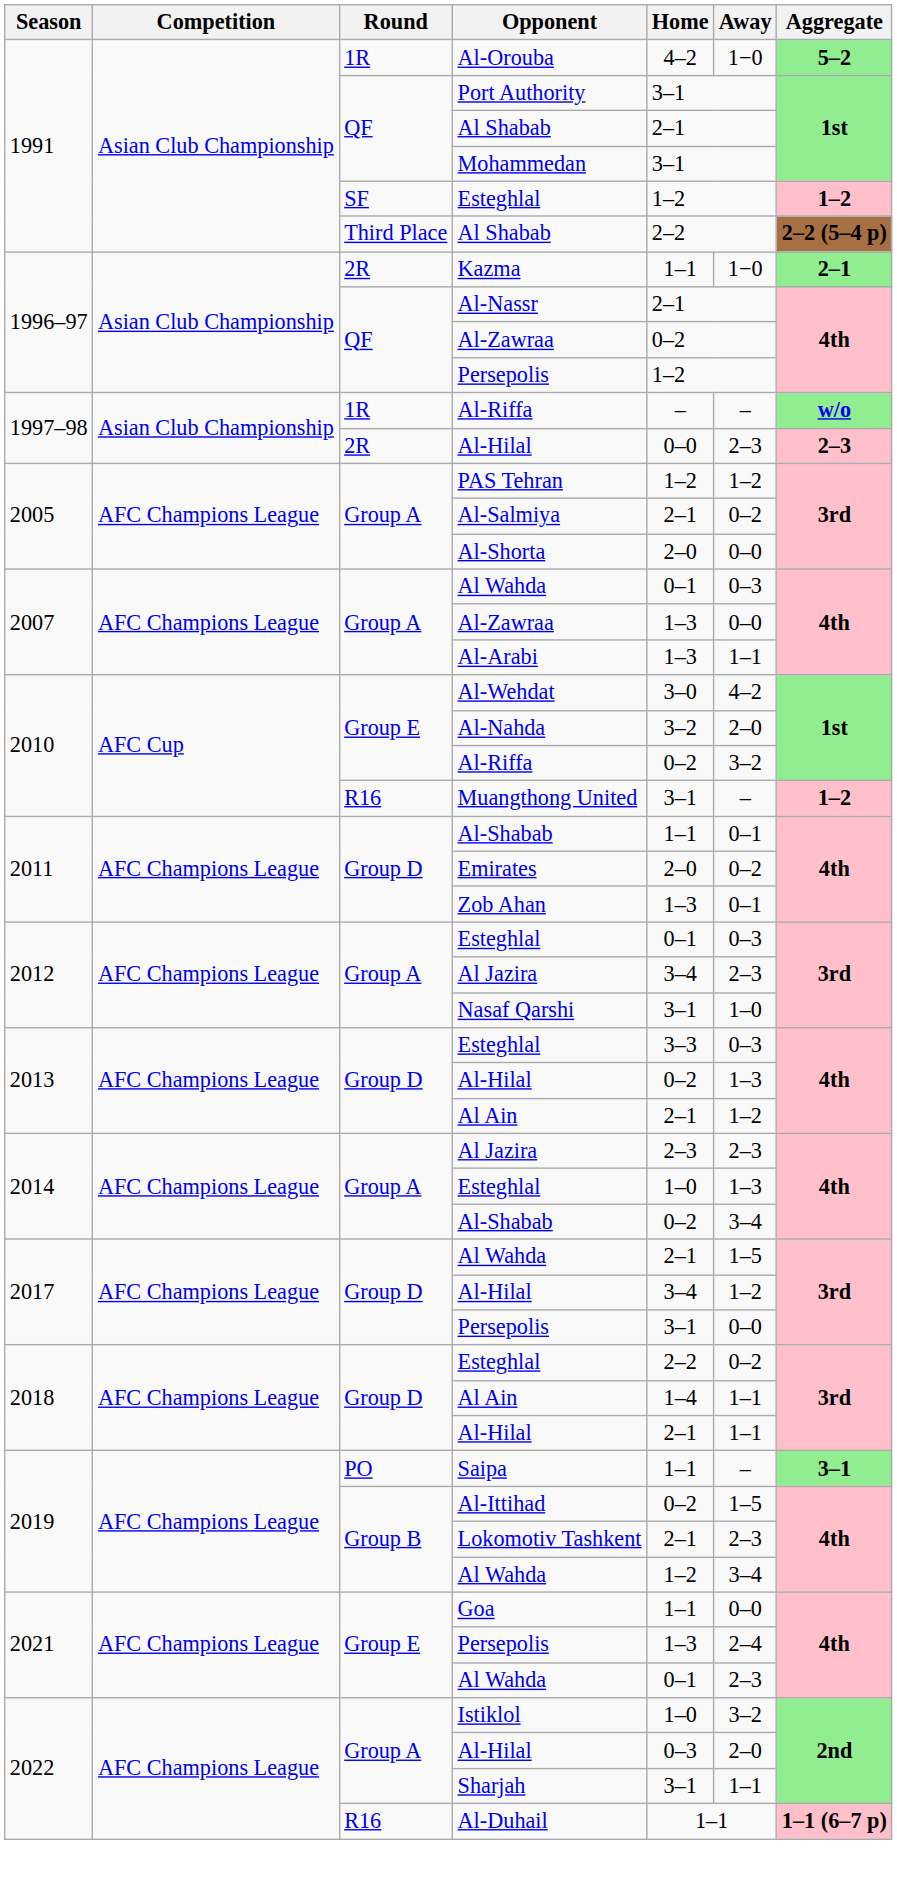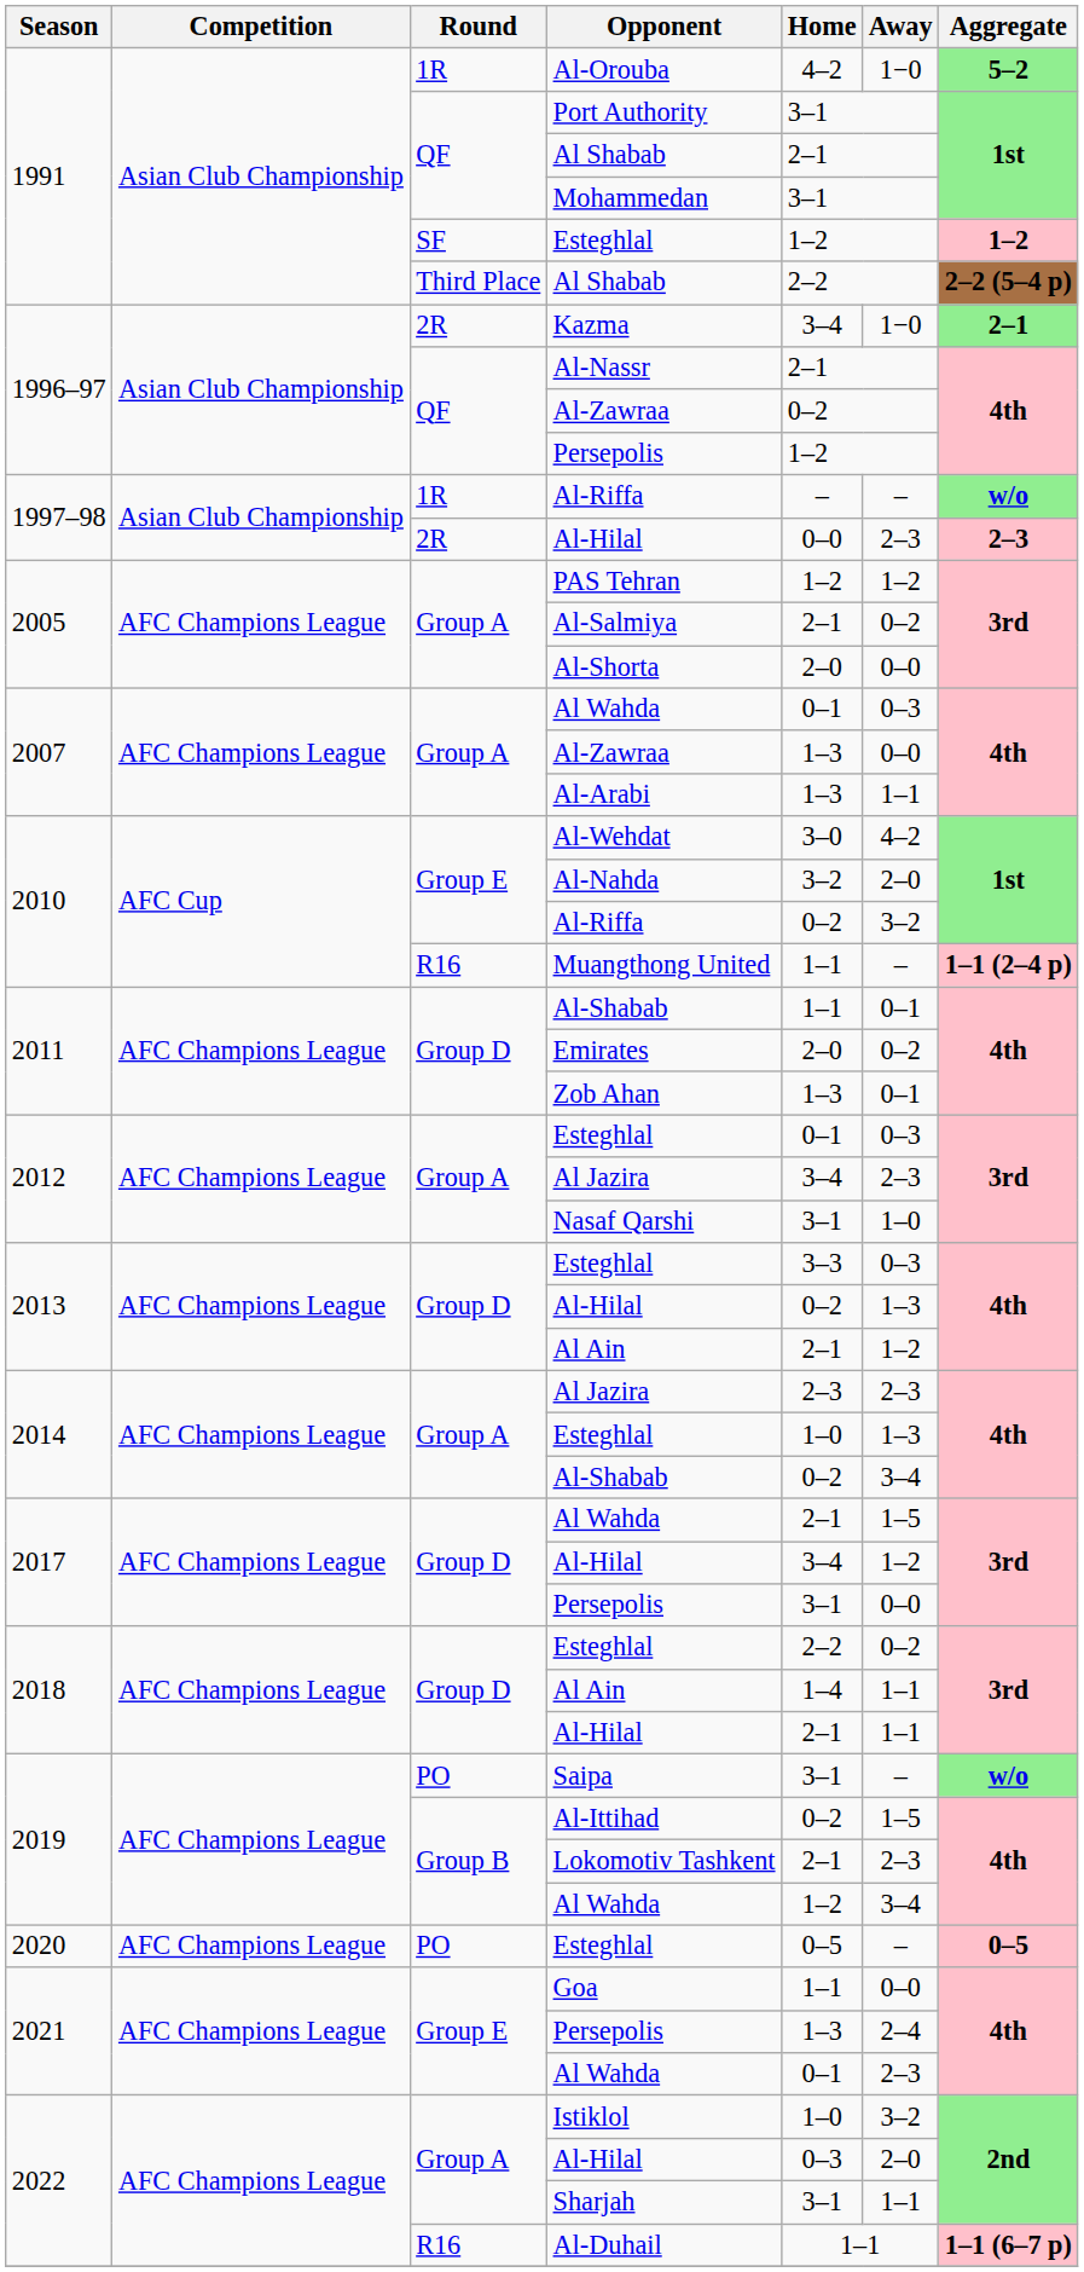 <table class="wikitable">
 <tr>
 <th>Season</th>
 <th>Competition</th>
 <th>Round</th>
 <th>Opponent</th>
 <th>Home</th>
 <th>Away</th>
 <th>Aggregate</th>
 </tr>
 <tr>
 <td rowspan="6">1991</td>
 <td rowspan="6"><a href='#'>Asian Club Championship</a></td>
 <td rowspan="1"><a href='#'>1R</a></td>
 <td> <a href='#'>Al-Orouba</a></td>
 <td style="text-align:center;">4–2</td>
 <td style="text-align:center;">1−0</td>
 <td bgcolor=lightgreen style="text-align:center;"><strong>5–2</strong></td>
 </tr>
 <tr>
 <td rowspan="3"><a href='#'>QF</a></td>
 <td> <a href='#'>Port Authority</a></td>
 <td colspan="2"><div><span>3–1</span></div></td>
 <td bgcolor=lightgreen style="text-align:center;" rowspan="3"><strong>1st</strong></td>
 </tr>
 <tr>
 <td> <a href='#'>Al Shabab</a></td>
 <td colspan="2"><div><span>2–1</span></div></td>
 </tr>
 <tr>
 <td> <a href='#'>Mohammedan</a></td>
 <td colspan="2"><div><span>3–1</span></div></td>
 </tr>
 <tr>
 <td rowspan="1"><a href='#'>SF</a></td>
 <td> <a href='#'>Esteghlal</a></td>
 <td colspan="2"><div><span>1–2</span></div></td>
 <td bgcolor=pink style="text-align:center;"><strong>1–2</strong></td>
 </tr>
 <tr>
 <td rowspan="1"><a href='#'>Third Place</a></td>
 <td> <a href='#'>Al Shabab</a></td>
 <td colspan="2"><div><span>2–2</span></div></td>
 <td bgcolor=#A77044 style="text-align:center;" rowspan="1"><strong>2–2 (5–4 p)</strong></td>
 </tr>
 <tr>
 <td rowspan="4">1996–97</td>
 <td rowspan="4"><a href='#'>Asian Club Championship</a></td>
 <td rowspan="1"><a href='#'>2R</a></td>
 <td> <a href='#'>Kazma</a></td>
-<td style="text-align:center;">1–1</td>
+<td style="text-align:center;">3–4</td>
 <td style="text-align:center;">1−0</td>
 <td bgcolor=lightgreen style="text-align:center;"><strong>2–1</strong></td>
 </tr>
 <tr>
 <td rowspan="3"><a href='#'>QF</a></td>
 <td> <a href='#'>Al-Nassr</a></td>
 <td colspan="2"><div><span>2–1</span></div></td>
 <td bgcolor=pink style="text-align:center;" rowspan="3"><strong>4th</strong></td>
 </tr>
 <tr>
 <td> <a href='#'>Al-Zawraa</a></td>
 <td colspan="2"><div><span>0–2</span></div></td>
 </tr>
 <tr>
 <td> <a href='#'>Persepolis</a></td>
 <td colspan="2"><div><span>1–2</span></div></td>
 </tr>
 <tr>
 <td rowspan="2">1997–98</td>
 <td rowspan="2"><a href='#'>Asian Club Championship</a></td>
 <td rowspan="1"><a href='#'>1R</a></td>
 <td> <a href='#'>Al-Riffa</a></td>
 <td style="text-align:center;">–</td>
 <td style="text-align:center;">–</td>
 <td bgcolor=lightgreen style="text-align:center;"><strong><a href='#'>w/o</a></strong></td>
 </tr>
 <tr>
 <td rowspan="1"><a href='#'>2R</a></td>
 <td> <a href='#'>Al-Hilal</a></td>
 <td style="text-align:center;">0–0</td>
 <td style="text-align:center;">2–3</td>
 <td bgcolor=pink style="text-align:center;"><strong>2–3</strong></td>
 </tr>
 <tr>
 <td rowspan="3">2005</td>
 <td rowspan="3"><a href='#'>AFC Champions League</a></td>
 <td rowspan="3"><a href='#'>Group A</a></td>
 <td> <a href='#'>PAS Tehran</a></td>
 <td style="text-align:center;">1–2</td>
 <td style="text-align:center;">1–2</td>
 <td bgcolor=pink style="text-align:center;" rowspan="3"><strong>3rd</strong></td>
 </tr>
 <tr>
 <td> <a href='#'>Al-Salmiya</a></td>
 <td style="text-align:center;">2–1</td>
 <td style="text-align:center;">0–2</td>
 </tr>
 <tr>
 <td> <a href='#'>Al-Shorta</a></td>
 <td style="text-align:center;">2–0</td>
 <td style="text-align:center;">0–0</td>
 </tr>
 <tr>
 <td rowspan="3">2007</td>
 <td rowspan="3"><a href='#'>AFC Champions League</a></td>
 <td rowspan="3"><a href='#'>Group A</a></td>
 <td> <a href='#'>Al Wahda</a></td>
 <td style="text-align:center;">0–1</td>
 <td style="text-align:center;">0–3</td>
 <td bgcolor=pink style="text-align:center;" rowspan="3"><strong>4th</strong></td>
 </tr>
 <tr>
 <td> <a href='#'>Al-Zawraa</a></td>
 <td style="text-align:center;">1–3</td>
 <td style="text-align:center;">0–0</td>
 </tr>
 <tr>
 <td> <a href='#'>Al-Arabi</a></td>
 <td style="text-align:center;">1–3</td>
 <td style="text-align:center;">1–1</td>
 </tr>
 <tr>
 <td rowspan="4">2010</td>
 <td rowspan="4"><a href='#'>AFC Cup</a></td>
 <td rowspan="3"><a href='#'>Group E</a></td>
 <td> <a href='#'>Al-Wehdat</a></td>
 <td style="text-align:center;">3–0</td>
 <td style="text-align:center;">4–2</td>
 <td bgcolor=lightgreen style="text-align:center;" rowspan="3"><strong>1st</strong></td>
 </tr>
 <tr>
 <td> <a href='#'>Al-Nahda</a></td>
 <td style="text-align:center;">3–2</td>
 <td style="text-align:center;">2–0</td>
 </tr>
 <tr>
 <td> <a href='#'>Al-Riffa</a></td>
 <td style="text-align:center;">0–2</td>
 <td style="text-align:center;">3–2</td>
 </tr>
 <tr>
 <td rowspan="1"><a href='#'>R16</a></td>
 <td> <a href='#'>Muangthong United</a></td>
-<td style="text-align:center;">3–1</td>
+<td style="text-align:center;">1–1</td>
 <td style="text-align:center;">–</td>
-<td bgcolor=pink style="text-align:center;"><strong>1–2</strong></td>
+<td bgcolor=pink style="text-align:center;"><strong>1–1 (2–4 p)</strong></td>
 </tr>
 <tr>
 <td rowspan="3">2011</td>
 <td rowspan="3"><a href='#'>AFC Champions League</a></td>
 <td rowspan="3"><a href='#'>Group D</a></td>
 <td> <a href='#'>Al-Shabab</a></td>
 <td style="text-align:center;">1–1</td>
 <td style="text-align:center;">0–1</td>
 <td bgcolor=pink style="text-align:center;" rowspan="3"><strong>4th</strong></td>
 </tr>
 <tr>
 <td> <a href='#'>Emirates</a></td>
 <td style="text-align:center;">2–0</td>
 <td style="text-align:center;">0–2</td>
 </tr>
 <tr>
 <td> <a href='#'>Zob Ahan</a></td>
 <td style="text-align:center;">1–3</td>
 <td style="text-align:center;">0–1</td>
 </tr>
 <tr>
 <td rowspan="3">2012</td>
 <td rowspan="3"><a href='#'>AFC Champions League</a></td>
 <td rowspan="3"><a href='#'>Group A</a></td>
 <td> <a href='#'>Esteghlal</a></td>
 <td style="text-align:center;">0–1</td>
 <td style="text-align:center;">0–3</td>
 <td bgcolor=pink style="text-align:center;" rowspan="3"><strong>3rd</strong></td>
 </tr>
 <tr>
 <td> <a href='#'>Al Jazira</a></td>
 <td style="text-align:center;">3–4</td>
 <td style="text-align:center;">2–3</td>
 </tr>
 <tr>
 <td> <a href='#'>Nasaf Qarshi</a></td>
 <td style="text-align:center;">3–1</td>
 <td style="text-align:center;">1–0</td>
 </tr>
 <tr>
 <td rowspan="3">2013</td>
 <td rowspan="3"><a href='#'>AFC Champions League</a></td>
 <td rowspan="3"><a href='#'>Group D</a></td>
 <td> <a href='#'>Esteghlal</a></td>
 <td style="text-align:center;">3–3</td>
 <td style="text-align:center;">0–3</td>
 <td bgcolor=pink style="text-align:center;" rowspan="3"><strong>4th</strong></td>
 </tr>
 <tr>
 <td> <a href='#'>Al-Hilal</a></td>
 <td style="text-align:center;">0–2</td>
 <td style="text-align:center;">1–3</td>
 </tr>
 <tr>
 <td> <a href='#'>Al Ain</a></td>
 <td style="text-align:center;">2–1</td>
 <td style="text-align:center;">1–2</td>
 </tr>
 <tr>
 <td rowspan="3">2014</td>
 <td rowspan="3"><a href='#'>AFC Champions League</a></td>
 <td rowspan="3"><a href='#'>Group A</a></td>
 <td> <a href='#'>Al Jazira</a></td>
 <td style="text-align:center;">2–3</td>
 <td style="text-align:center;">2–3</td>
 <td bgcolor=pink style="text-align:center;" rowspan="3"><strong>4th</strong></td>
 </tr>
 <tr>
 <td> <a href='#'>Esteghlal</a></td>
 <td style="text-align:center;">1–0</td>
 <td style="text-align:center;">1–3</td>
 </tr>
 <tr>
 <td> <a href='#'>Al-Shabab</a></td>
 <td style="text-align:center;">0–2</td>
 <td style="text-align:center;">3–4</td>
 </tr>
 <tr>
 <td rowspan="3">2017</td>
 <td rowspan="3"><a href='#'>AFC Champions League</a></td>
 <td rowspan="3"><a href='#'>Group D</a></td>
 <td> <a href='#'>Al Wahda</a></td>
 <td style="text-align:center;">2–1</td>
 <td style="text-align:center;">1–5</td>
 <td bgcolor=pink style="text-align:center;" rowspan="3"><strong>3rd</strong></td>
 </tr>
 <tr>
 <td> <a href='#'>Al-Hilal</a></td>
 <td style="text-align:center;">3–4</td>
 <td style="text-align:center;">1–2</td>
 </tr>
 <tr>
 <td> <a href='#'>Persepolis</a></td>
 <td style="text-align:center;">3–1</td>
 <td style="text-align:center;">0–0</td>
 </tr>
 <tr>
 <td rowspan="3">2018</td>
 <td rowspan="3"><a href='#'>AFC Champions League</a></td>
 <td rowspan="3"><a href='#'>Group D</a></td>
 <td> <a href='#'>Esteghlal</a></td>
 <td style="text-align:center;">2–2</td>
 <td style="text-align:center;">0–2</td>
 <td bgcolor=pink style="text-align:center;" rowspan="3"><strong>3rd</strong></td>
 </tr>
 <tr>
 <td> <a href='#'>Al Ain</a></td>
 <td style="text-align:center;">1–4</td>
 <td style="text-align:center;">1–1</td>
 </tr>
 <tr>
 <td> <a href='#'>Al-Hilal</a></td>
 <td style="text-align:center;">2–1</td>
 <td style="text-align:center;">1–1</td>
 </tr>
 <tr>
 <td rowspan="4">2019</td>
 <td rowspan="4"><a href='#'>AFC Champions League</a></td>
 <td rowspan="1"><a href='#'>PO</a></td>
 <td> <a href='#'>Saipa</a></td>
-<td style="text-align:center;">1–1</td>
+<td style="text-align:center;">3–1</td>
 <td style="text-align:center;">–</td>
-<td bgcolor=lightgreen style="text-align:center;"><strong>3–1</strong></td>
+<td bgcolor=lightgreen style="text-align:center;"><strong><a href='#'>w/o</a></strong></td>
 </tr>
 <tr>
 <td rowspan="3"><a href='#'>Group B</a></td>
 <td> <a href='#'>Al-Ittihad</a></td>
 <td style="text-align:center;">0–2</td>
 <td style="text-align:center;">1–5</td>
 <td bgcolor=pink style="text-align:center;" rowspan="3"><strong>4th</strong></td>
 </tr>
 <tr>
 <td> <a href='#'>Lokomotiv Tashkent</a></td>
 <td style="text-align:center;">2–1</td>
 <td style="text-align:center;">2–3</td>
 </tr>
 <tr>
 <td> <a href='#'>Al Wahda</a></td>
 <td style="text-align:center;">1–2</td>
 <td style="text-align:center;">3–4</td>
+</tr>
+<tr>
+<td rowspan="1">2020</td>
+<td rowspan="1"><a href='#'>AFC Champions League</a></td>
+<td rowspan="1"><a href='#'>PO</a></td>
+<td> <a href='#'>Esteghlal</a></td>
+<td style="text-align:center;">0–5</td>
+<td style="text-align:center;">–</td>
+<td bgcolor=pink style="text-align:center;"><strong>0–5</strong></td>
 </tr>
 <tr>
 <td rowspan="3">2021</td>
 <td rowspan="3"><a href='#'>AFC Champions League</a></td>
 <td rowspan="3"><a href='#'>Group E</a></td>
 <td> <a href='#'>Goa</a></td>
 <td style="text-align:center;">1–1</td>
 <td style="text-align:center;">0–0</td>
 <td bgcolor=pink style="text-align:center;" rowspan="3"><strong>4th</strong></td>
 </tr>
 <tr>
 <td> <a href='#'>Persepolis</a></td>
 <td style="text-align:center;">1–3</td>
 <td style="text-align:center;">2–4</td>
 </tr>
 <tr>
 <td> <a href='#'>Al Wahda</a></td>
 <td style="text-align:center;">0–1</td>
 <td style="text-align:center;">2–3</td>
 </tr>
 <tr>
 <td rowspan="4">2022</td>
 <td rowspan="4"><a href='#'>AFC Champions League</a></td>
 <td rowspan="3"><a href='#'>Group A</a></td>
 <td> <a href='#'>Istiklol</a></td>
 <td style="text-align:center;">1–0</td>
 <td style="text-align:center;">3–2</td>
 <td bgcolor=lightgreen style="text-align:center;" rowspan="3"><strong>2nd</strong></td>
 </tr>
 <tr>
 <td> <a href='#'>Al-Hilal</a></td>
 <td style="text-align:center;">0–3</td>
 <td style="text-align:center;">2–0</td>
 </tr>
 <tr>
 <td> <a href='#'>Sharjah</a></td>
 <td style="text-align:center;">3–1</td>
 <td style="text-align:center;">1–1</td>
 </tr>
 <tr>
 <td rowspan="1"><a href='#'>R16</a></td>
 <td> <a href='#'>Al-Duhail</a></td>
 <td colspan="2" style="text-align:center;"><span>1–1</span></td>
 <td bgcolor=pink style="text-align:center;"><strong>1–1 (6–7 p)</strong></td>
 </tr>
 <tr>
 </tr>
 </table>
